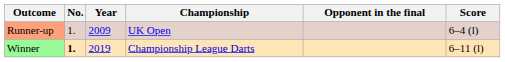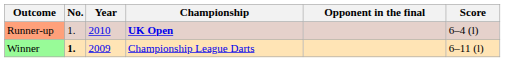 <table class="sortable wikitable">
 <tr>
 <th width="80">Outcome</th>
 <th width="20">No.</th>
 <th width="50">Year</th>
 <th style="width:250px;">Championship</th>
 <th style="width:200px;">Opponent in the final</th>
 <th width="70">Score</th>
 </tr>
 <tr style="background:#e5d1cb;">
 <td style="background:#ffa07a;">Runner-up</td>
 <td>1.</td>
-<td><a href='#'>2009</a></td>
-<td><a href='#'>UK Open</a></td>
+<td><a href='#'>2010</a></td>
+<td><strong><a href='#'>UK Open</a></strong></td>
 <td> </td>
 <td>6–4 (l)</td>
 </tr>
 <tr style="background:moccasin;">
 <td style="background:#98FB98">Winner</td>
 <td><strong>1.</strong></td>
-<td><a href='#'>2019</a></td>
+<td><a href='#'>2009</a></td>
 <td><a href='#'>Championship League Darts</a></td>
 <td> </td>
 <td>6–11 (l)</td>
 </tr>
 </table>
